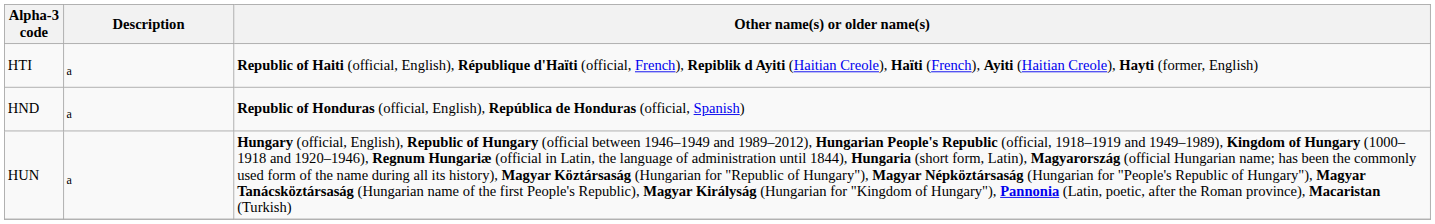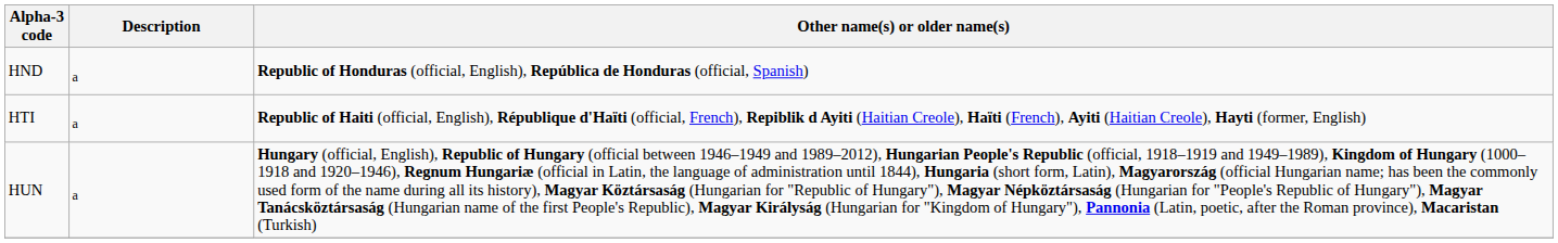 <table class="wikitable">
 <tr>
 <th>Alpha-3 code</th>
 <th width=180px>Description</th>
 <th>Other name(s) or older name(s)</th>
 </tr>
 <tr>
+<td>HND</td>
+<td> <br> <sup>a</sup></td>
+<td><strong>Republic of Honduras</strong> (official, English), <strong>República de Honduras</strong> (official, <a href='#'>Spanish</a>)</td>
+</tr>
+<tr>
 <td>HTI</td>
 <td> <br> <sup>a</sup></td>
 <td><strong>Republic of Haiti</strong> (official, English), <strong>République d'Haïti</strong> (official, <a href='#'>French</a>), <strong>Repiblik d Ayiti</strong> (<a href='#'>Haitian Creole</a>), <strong>Haïti</strong> (<a href='#'>French</a>), <strong>Ayiti</strong> (<a href='#'>Haitian Creole</a>), <strong>Hayti</strong> (former, English)</td>
-</tr>
-<tr>
-<td>HND</td>
-<td> <br> <sup>a</sup></td>
-<td><strong>Republic of Honduras</strong> (official, English), <strong>República de Honduras</strong> (official, <a href='#'>Spanish</a>)</td>
 </tr>
 <tr>
 <td>HUN</td>
 <td> <br> <sup>a</sup></td>
 <td><strong>Hungary</strong> (official, English), <strong>Republic of Hungary</strong> (official between 1946–1949 and 1989–2012), <strong>Hungarian People's Republic</strong> (official, 1918–1919 and 1949–1989), <strong>Kingdom of Hungary</strong> (1000–1918 and 1920–1946), <strong>Regnum Hungariæ</strong> (official in Latin, the language of administration until 1844), <strong>Hungaria</strong> (short form, Latin), <strong>Magyarország</strong> (official Hungarian name; has been the commonly used form of the name during all its history), <strong>Magyar Köztársaság</strong> (Hungarian for "Republic of Hungary"), <strong>Magyar Népköztársaság</strong> (Hungarian for "People's Republic of Hungary"), <strong>Magyar Tanácsköztársaság</strong> (Hungarian name of the first People's Republic), <strong>Magyar Királyság</strong> (Hungarian for "Kingdom of Hungary"), <strong><a href='#'>Pannonia</a></strong> (Latin, poetic, after the Roman province), <strong>Macaristan</strong> (Turkish)</td>
 </tr>
 <tr>
 </tr>
 </table>
